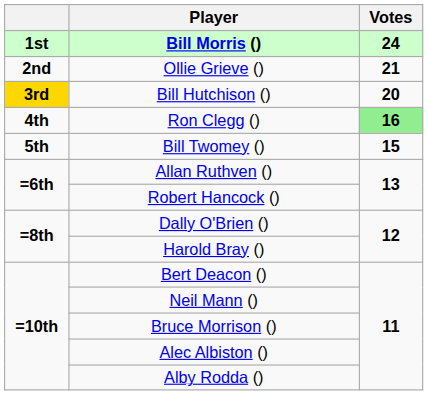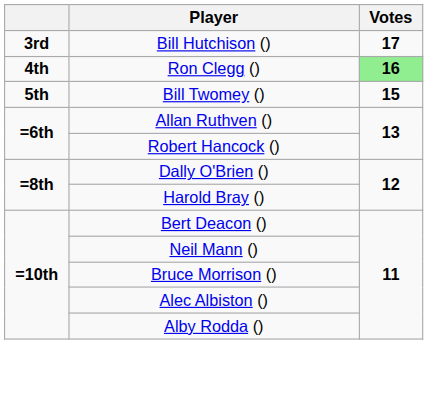 <table class="wikitable" style="text-align: center; font-size: 90%;">
 <tr>
 <th width="50"></th>
 <th width="250">Player</th>
 <th width="50">Votes</th>
 </tr>
-<tr style="background: #CCFFCC; font-weight: bold;" |>
-<td><strong>1st</strong></td>
-<td><a href='#'>Bill Morris</a> ()</td>
-<td><strong>24</strong></td>
-</tr>
 <tr>
-<td><strong>2nd</strong></td>
-<td><a href='#'>Ollie Grieve</a> ()</td>
-<td><strong>21</strong></td>
-</tr>
-<tr>
-<td style="background: gold;"><strong>3rd</strong></td>
+<td><strong>3rd</strong></td>
 <td><a href='#'>Bill Hutchison</a> ()</td>
-<td><strong>20</strong></td>
+<td><strong>17</strong></td>
 </tr>
 <tr>
 <td><strong>4th</strong></td>
 <td><a href='#'>Ron Clegg</a> ()</td>
 <td style="background: lightgreen;"><strong>16</strong></td>
 </tr>
 <tr>
 <td><strong>5th</strong></td>
 <td><a href='#'>Bill Twomey</a> ()</td>
 <td><strong>15</strong></td>
 </tr>
 <tr>
 <td rowspan=2><strong>=6th</strong></td>
 <td><a href='#'>Allan Ruthven</a> ()</td>
 <td rowspan=2><strong>13</strong></td>
 </tr>
 <tr>
 <td><a href='#'>Robert Hancock</a> ()</td>
 </tr>
 <tr>
 <td rowspan=2><strong>=8th</strong></td>
 <td><a href='#'>Dally O'Brien</a> ()</td>
 <td rowspan=2><strong>12</strong></td>
 </tr>
 <tr>
 <td><a href='#'>Harold Bray</a> ()</td>
 </tr>
 <tr>
 <td rowspan=5><strong>=10th</strong></td>
 <td><a href='#'>Bert Deacon</a> ()</td>
 <td rowspan=5><strong>11</strong></td>
 </tr>
 <tr>
 <td><a href='#'>Neil Mann</a> ()</td>
 </tr>
 <tr>
 <td><a href='#'>Bruce Morrison</a> ()</td>
 </tr>
 <tr>
 <td><a href='#'>Alec Albiston</a> ()</td>
 </tr>
 <tr>
 <td><a href='#'>Alby Rodda</a> ()</td>
 </tr>
 </table>
